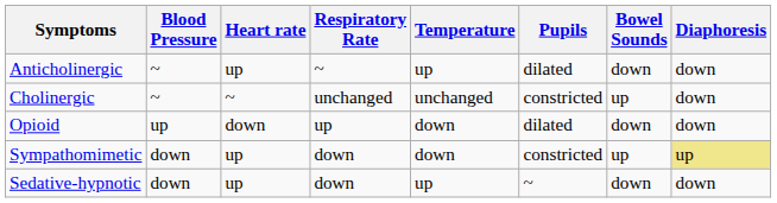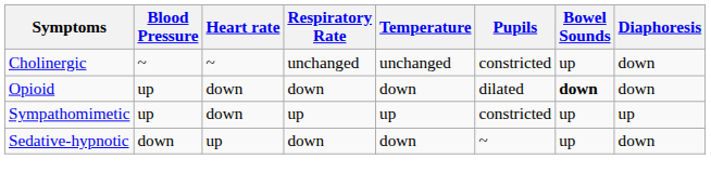 <table class="wikitable">
 <tr>
 <th>Symptoms</th>
 <th><a href='#'>Blood<br>Pressure</a></th>
 <th><a href='#'>Heart rate</a></th>
 <th><a href='#'>Respiratory<br>Rate</a></th>
 <th><a href='#'>Temperature</a></th>
 <th><a href='#'>Pupils</a></th>
 <th><a href='#'>Bowel<br>Sounds</a></th>
 <th><a href='#'>Diaphoresis</a></th>
-</tr>
-<tr>
-<td><a href='#'>Anticholinergic</a></td>
-<td>~<br></td>
-<td>up</td>
-<td>~</td>
-<td>up</td>
-<td>dilated</td>
-<td>down</td>
-<td>down</td>
 </tr>
 <tr>
 <td><a href='#'>Cholinergic</a></td>
 <td>~</td>
 <td>~</td>
 <td>unchanged</td>
 <td>unchanged</td>
 <td>constricted</td>
 <td>up</td>
 <td>down</td>
 </tr>
 <tr>
 <td><a href='#'>Opioid</a></td>
 <td>up</td>
 <td>down</td>
-<td>up</td>
+<td>down</td>
 <td>down</td>
 <td>dilated</td>
-<td>down</td>
+<td><strong>down</strong></td>
 <td>down</td>
 </tr>
 <tr>
 <td><a href='#'>Sympathomimetic</a></td>
+<td>up</td>
 <td>down</td>
 <td>up</td>
-<td>down</td>
-<td>down</td>
+<td>up</td>
 <td>constricted</td>
 <td>up</td>
-<td style="background: khaki;">up</td>
+<td>up</td>
 </tr>
 <tr>
 <td><a href='#'>Sedative-hypnotic</a></td>
 <td>down</td>
 <td>up</td>
 <td>down</td>
+<td>down</td>
+<td>~</td>
 <td>up</td>
-<td>~</td>
-<td>down</td>
 <td>down</td>
 </tr>
 </table>
